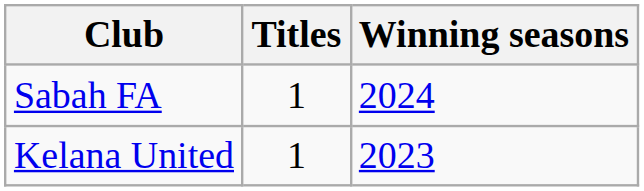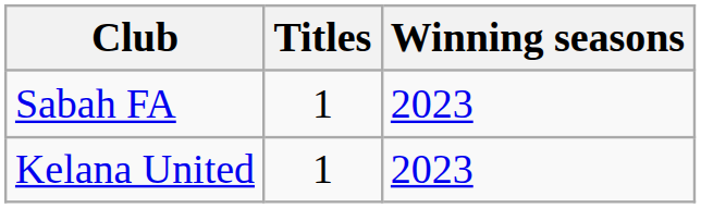 <table class="wikitable" style="text-align: left;">
 <tr>
 <th>Club</th>
 <th>Titles</th>
 <th>Winning seasons</th>
 </tr>
 <tr>
 <td> <a href='#'>Sabah FA</a></td>
 <td align='center'>1</td>
-<td><a href='#'>2024</a></td>
+<td><a href='#'>2023</a></td>
 </tr>
 <tr>
 <td> <a href='#'>Kelana United</a></td>
 <td align='center'>1</td>
 <td><a href='#'>2023</a></td>
 </tr>
 </table>
